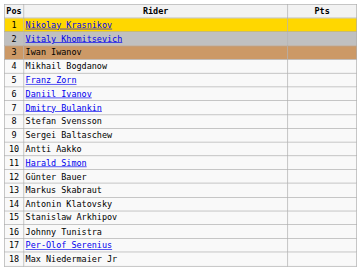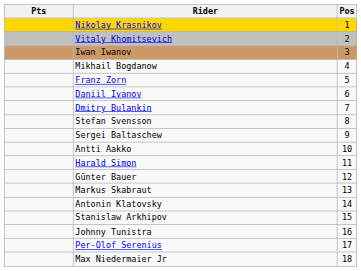 <table class="wikitable" style="font-size: 100%">
 <tr>
+<th width=100>Pts</th>
+<th width=400>Rider</th>
 <th width=20>Pos</th>
-<th width=400>Rider</th>
-<th width=100>Pts</th>
 </tr>
 <tr align=center style="background-color: gold;">
+<td></td>
+<td align="left"> <a href='#'>Nikolay Krasnikov</a></td>
 <td>1</td>
-<td align="left"> <a href='#'>Nikolay Krasnikov</a></td>
-<td></td>
 </tr>
 <tr align=center style="background-color: silver;">
+<td></td>
+<td align="left"> <a href='#'>Vitaly Khomitsevich</a></td>
 <td>2</td>
-<td align="left"> <a href='#'>Vitaly Khomitsevich</a></td>
-<td></td>
 </tr>
 <tr align=center style="background-color: #cc9966;">
+<td></td>
+<td align="left"> Iwan Iwanov</td>
 <td>3</td>
-<td align="left"> Iwan Iwanov</td>
-<td></td>
 </tr>
 <tr align=center>
+<td></td>
+<td align="left"> Mikhail Bogdanow</td>
 <td>4</td>
-<td align="left"> Mikhail Bogdanow</td>
-<td></td>
 </tr>
 <tr align=center>
+<td></td>
+<td align="left"> <a href='#'>Franz Zorn</a></td>
 <td>5</td>
-<td align="left"> <a href='#'>Franz Zorn</a></td>
-<td></td>
 </tr>
 <tr align=center>
+<td></td>
+<td align="left"> <a href='#'>Daniil Ivanov</a></td>
 <td>6</td>
-<td align="left"> <a href='#'>Daniil Ivanov</a></td>
-<td></td>
 </tr>
 <tr align=center>
+<td></td>
+<td align="left"> <a href='#'>Dmitry Bulankin</a></td>
 <td>7</td>
-<td align="left"> <a href='#'>Dmitry Bulankin</a></td>
-<td></td>
 </tr>
 <tr align=center>
+<td></td>
+<td align="left"> Stefan Svensson</td>
 <td>8</td>
-<td align="left"> Stefan Svensson</td>
-<td></td>
 </tr>
 <tr align=center>
+<td></td>
+<td align="left"> Sergei Baltaschew</td>
 <td>9</td>
-<td align="left"> Sergei Baltaschew</td>
-<td></td>
 </tr>
 <tr align=center>
+<td></td>
+<td align="left"> Antti Aakko</td>
 <td>10</td>
-<td align="left"> Antti Aakko</td>
-<td></td>
 </tr>
 <tr align=center>
+<td></td>
+<td align="left"> <a href='#'>Harald Simon</a></td>
 <td>11</td>
-<td align="left"> <a href='#'>Harald Simon</a></td>
-<td></td>
 </tr>
 <tr align=center>
+<td></td>
+<td align="left"> Günter Bauer</td>
 <td>12</td>
-<td align="left"> Günter Bauer</td>
-<td></td>
 </tr>
 <tr align=center>
+<td></td>
+<td align="left"> Markus Skabraut</td>
 <td>13</td>
-<td align="left"> Markus Skabraut</td>
-<td></td>
 </tr>
 <tr align=center>
+<td></td>
+<td align="left"> Antonin Klatovsky</td>
 <td>14</td>
-<td align="left"> Antonin Klatovsky</td>
-<td></td>
 </tr>
 <tr align=center>
+<td></td>
+<td align="left"> Stanislaw Arkhipov</td>
 <td>15</td>
-<td align="left"> Stanislaw Arkhipov</td>
-<td></td>
 </tr>
 <tr align=center>
+<td></td>
+<td align="left"> Johnny Tunistra</td>
 <td>16</td>
-<td align="left"> Johnny Tunistra</td>
-<td></td>
 </tr>
 <tr align=center>
+<td></td>
+<td align="left"> <a href='#'>Per-Olof Serenius</a></td>
 <td>17</td>
-<td align="left"> <a href='#'>Per-Olof Serenius</a></td>
-<td></td>
 </tr>
 <tr align=center>
+<td></td>
+<td align="left"> Max Niedermaier Jr</td>
 <td>18</td>
-<td align="left"> Max Niedermaier Jr</td>
-<td></td>
 </tr>
 </table>
